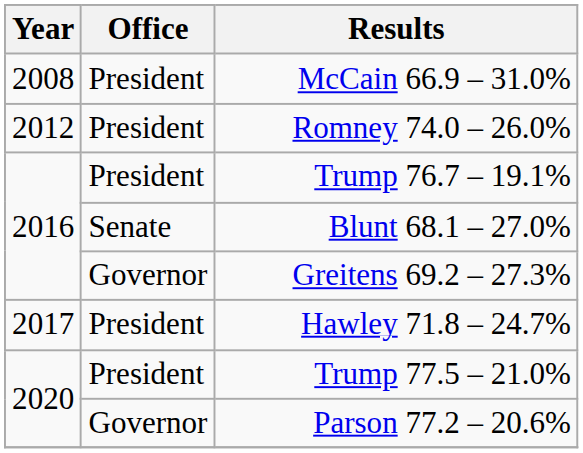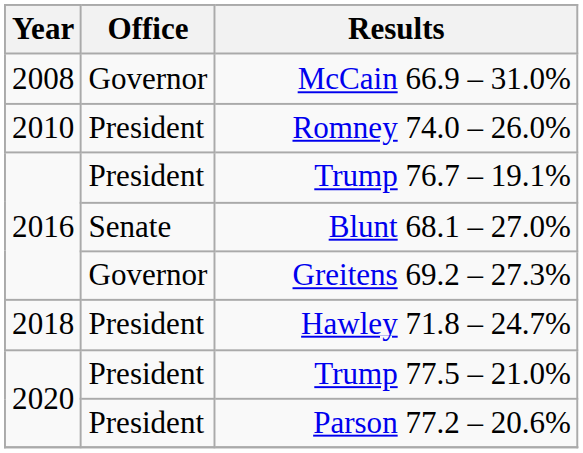 <table class=wikitable>
 <tr>
 <th width="30">Year</th>
 <th width="60">Office</th>
 <th width="180">Results</th>
 </tr>
 <tr>
 <td rowspan="1">2008</td>
-<td>President</td>
+<td>Governor</td>
 <td align="right" ><a href='#'>McCain</a> 66.9 – 31.0%</td>
 </tr>
 <tr>
-<td rowspan="1">2012</td>
+<td rowspan="1">2010</td>
 <td>President</td>
 <td align="right" ><a href='#'>Romney</a> 74.0 – 26.0%</td>
 </tr>
 <tr>
 <td rowspan="3">2016</td>
 <td>President</td>
 <td align="right" ><a href='#'>Trump</a> 76.7 – 19.1%</td>
 </tr>
 <tr>
 <td>Senate</td>
 <td align="right" ><a href='#'>Blunt</a> 68.1 – 27.0%</td>
 </tr>
 <tr>
 <td>Governor</td>
 <td align="right" ><a href='#'>Greitens</a> 69.2 – 27.3%</td>
 </tr>
 <tr>
-<td rowspan="1">2017</td>
+<td rowspan="1">2018</td>
 <td>President</td>
 <td align="right" ><a href='#'>Hawley</a> 71.8 – 24.7%</td>
 </tr>
 <tr>
 <td rowspan="2">2020</td>
 <td>President</td>
 <td align="right" ><a href='#'>Trump</a> 77.5 – 21.0%</td>
 </tr>
 <tr>
-<td>Governor</td>
+<td>President</td>
 <td align="right" ><a href='#'>Parson</a> 77.2 – 20.6%</td>
 </tr>
 <tr>
 </tr>
 </table>
